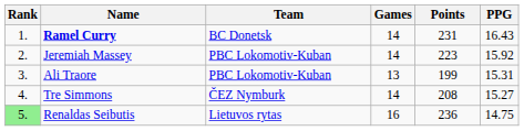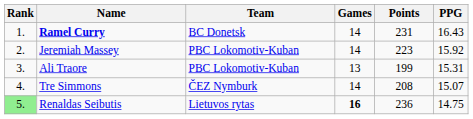 <table class="wikitable" style="text-align: center;">
 <tr>
 <th>Rank</th>
 <th width=200>Name</th>
 <th width=200>Team</th>
 <th>Games</th>
 <th width=75>Points</th>
 <th width=40>PPG</th>
 </tr>
 <tr>
 <td>1.</td>
 <td align="left"> <strong><a href='#'>Ramel Curry</a></strong></td>
 <td align="left"> <a href='#'>BC Donetsk</a></td>
 <td>14</td>
 <td>231</td>
 <td>16.43</td>
 </tr>
 <tr>
 <td>2.</td>
 <td align="left"> <a href='#'>Jeremiah Massey</a></td>
 <td align="left"> <a href='#'>PBC Lokomotiv-Kuban</a></td>
 <td>14</td>
 <td>223</td>
 <td>15.92</td>
 </tr>
 <tr>
 <td>3.</td>
 <td align="left"> <a href='#'>Ali Traore</a></td>
 <td align="left"> <a href='#'>PBC Lokomotiv-Kuban</a></td>
 <td>13</td>
 <td>199</td>
 <td>15.31</td>
 </tr>
 <tr>
 <td>4.</td>
 <td align="left"> <a href='#'>Tre Simmons</a></td>
 <td align="left"> <a href='#'>ČEZ Nymburk</a></td>
 <td>14</td>
 <td>208</td>
-<td>15.27</td>
+<td>15.07</td>
 </tr>
 <tr>
 <td style="background: lightgreen;">5.</td>
 <td align="left"> <a href='#'>Renaldas Seibutis</a></td>
 <td align="left"> <a href='#'>Lietuvos rytas</a></td>
-<td>16</td>
+<td><strong>16</strong></td>
 <td>236</td>
 <td>14.75</td>
 </tr>
 </table>
